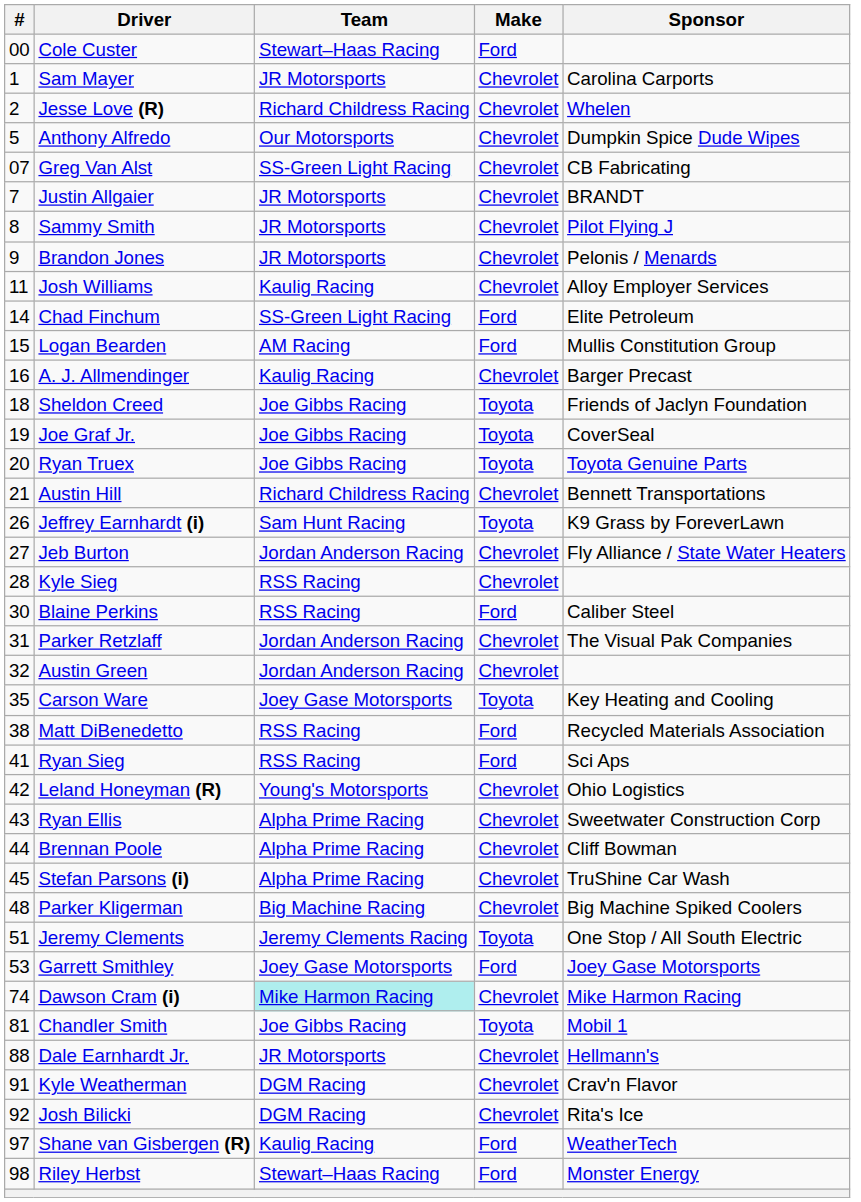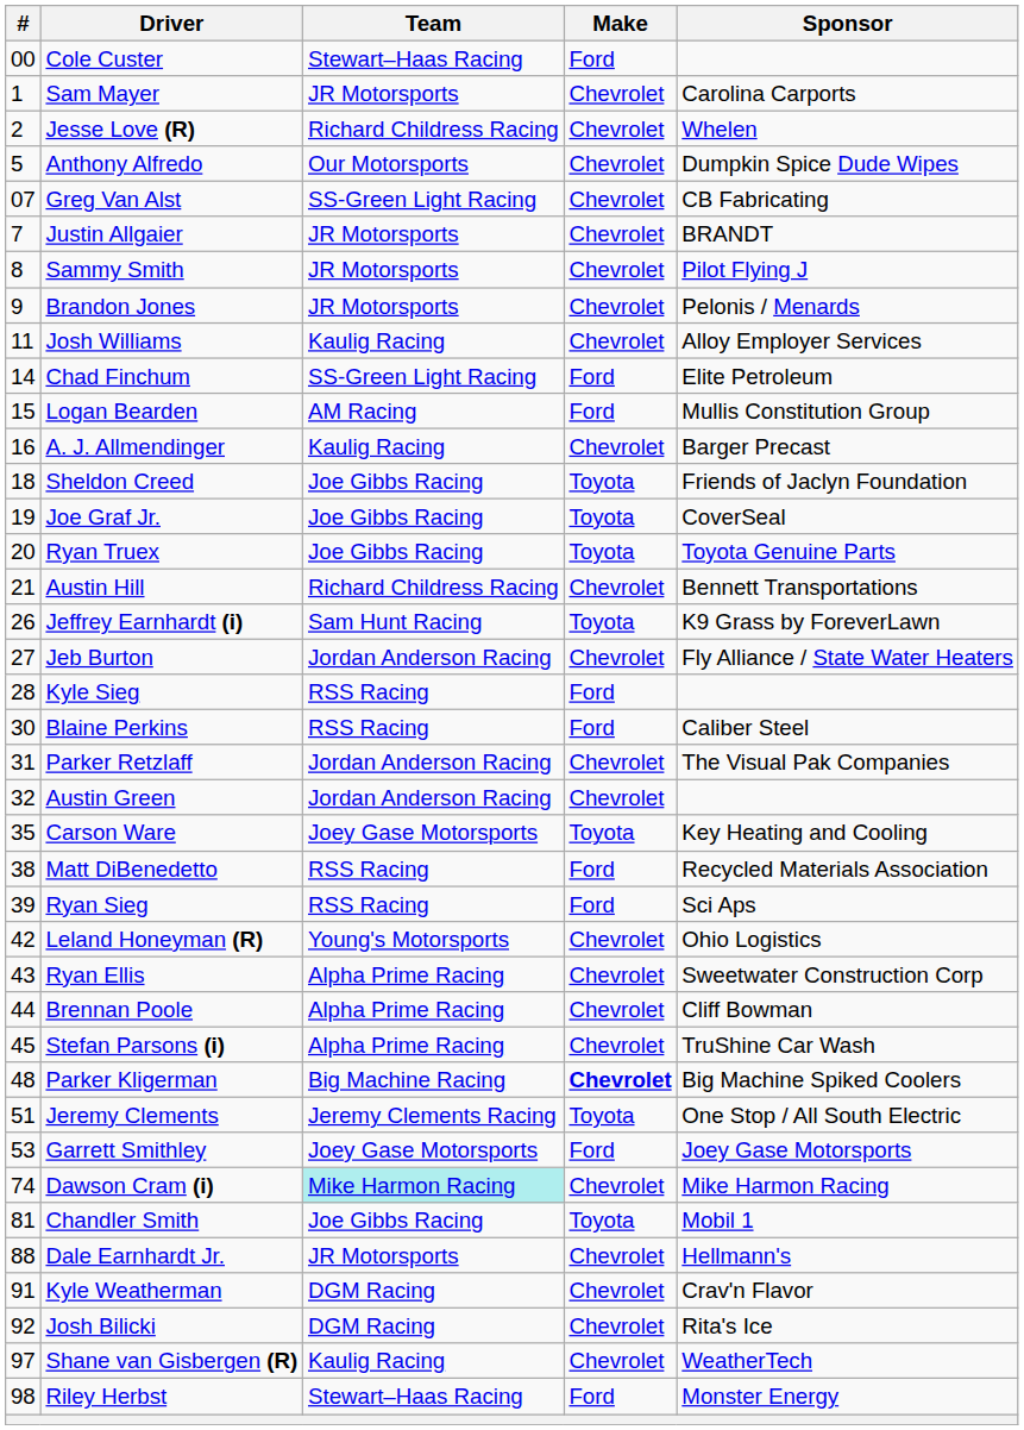 <table class="wikitable" style="font-size:95%">
 <tr>
 <th>#</th>
 <th>Driver</th>
 <th>Team</th>
 <th>Make</th>
 <th>Sponsor</th>
 </tr>
 <tr>
 <td>00</td>
 <td><a href='#'>Cole Custer</a></td>
 <td><a href='#'>Stewart–Haas Racing</a></td>
 <td><a href='#'>Ford</a></td>
 <td></td>
 </tr>
 <tr>
 <td>1</td>
 <td><a href='#'>Sam Mayer</a></td>
 <td><a href='#'>JR Motorsports</a></td>
 <td><a href='#'>Chevrolet</a></td>
 <td>Carolina Carports</td>
 </tr>
 <tr>
 <td>2</td>
 <td><a href='#'>Jesse Love</a> <strong>(R)</strong></td>
 <td nowrap><a href='#'>Richard Childress Racing</a></td>
 <td><a href='#'>Chevrolet</a></td>
 <td><a href='#'>Whelen</a></td>
 </tr>
 <tr>
 <td>5</td>
 <td><a href='#'>Anthony Alfredo</a></td>
 <td><a href='#'>Our Motorsports</a></td>
 <td><a href='#'>Chevrolet</a></td>
 <td>Dumpkin Spice <a href='#'>Dude Wipes</a></td>
 </tr>
 <tr>
 <td>07</td>
 <td><a href='#'>Greg Van Alst</a></td>
 <td><a href='#'>SS-Green Light Racing</a></td>
 <td><a href='#'>Chevrolet</a></td>
 <td>CB Fabricating</td>
 </tr>
 <tr>
 <td>7</td>
 <td><a href='#'>Justin Allgaier</a></td>
 <td><a href='#'>JR Motorsports</a></td>
 <td><a href='#'>Chevrolet</a></td>
 <td>BRANDT</td>
 </tr>
 <tr>
 <td>8</td>
 <td><a href='#'>Sammy Smith</a></td>
 <td><a href='#'>JR Motorsports</a></td>
 <td><a href='#'>Chevrolet</a></td>
 <td><a href='#'>Pilot Flying J</a></td>
 </tr>
 <tr>
 <td>9</td>
 <td><a href='#'>Brandon Jones</a></td>
 <td><a href='#'>JR Motorsports</a></td>
 <td><a href='#'>Chevrolet</a></td>
 <td>Pelonis / <a href='#'>Menards</a></td>
 </tr>
 <tr>
 <td>11</td>
 <td><a href='#'>Josh Williams</a></td>
 <td><a href='#'>Kaulig Racing</a></td>
 <td><a href='#'>Chevrolet</a></td>
 <td>Alloy Employer Services</td>
 </tr>
 <tr>
 <td>14</td>
 <td><a href='#'>Chad Finchum</a></td>
 <td><a href='#'>SS-Green Light Racing</a></td>
 <td><a href='#'>Ford</a></td>
 <td>Elite Petroleum</td>
 </tr>
 <tr>
 <td>15</td>
 <td><a href='#'>Logan Bearden</a></td>
 <td><a href='#'>AM Racing</a></td>
 <td><a href='#'>Ford</a></td>
 <td>Mullis Constitution Group</td>
 </tr>
 <tr>
 <td>16</td>
 <td><a href='#'>A. J. Allmendinger</a></td>
 <td><a href='#'>Kaulig Racing</a></td>
 <td><a href='#'>Chevrolet</a></td>
 <td>Barger Precast</td>
 </tr>
 <tr>
 <td>18</td>
 <td><a href='#'>Sheldon Creed</a></td>
 <td><a href='#'>Joe Gibbs Racing</a></td>
 <td><a href='#'>Toyota</a></td>
 <td>Friends of Jaclyn Foundation</td>
 </tr>
 <tr>
 <td>19</td>
 <td><a href='#'>Joe Graf Jr.</a></td>
 <td><a href='#'>Joe Gibbs Racing</a></td>
 <td><a href='#'>Toyota</a></td>
 <td>CoverSeal</td>
 </tr>
 <tr>
 <td>20</td>
 <td><a href='#'>Ryan Truex</a></td>
 <td><a href='#'>Joe Gibbs Racing</a></td>
 <td><a href='#'>Toyota</a></td>
 <td><a href='#'>Toyota Genuine Parts</a></td>
 </tr>
 <tr>
 <td>21</td>
 <td><a href='#'>Austin Hill</a></td>
 <td><a href='#'>Richard Childress Racing</a></td>
 <td><a href='#'>Chevrolet</a></td>
 <td>Bennett Transportations</td>
 </tr>
 <tr>
 <td>26</td>
 <td><a href='#'>Jeffrey Earnhardt</a> <strong>(i)</strong></td>
 <td><a href='#'>Sam Hunt Racing</a></td>
 <td><a href='#'>Toyota</a></td>
 <td>K9 Grass by ForeverLawn</td>
 </tr>
 <tr>
 <td>27</td>
 <td><a href='#'>Jeb Burton</a></td>
 <td><a href='#'>Jordan Anderson Racing</a></td>
 <td><a href='#'>Chevrolet</a></td>
 <td>Fly Alliance / <a href='#'>State Water Heaters</a></td>
 </tr>
 <tr>
 <td>28</td>
 <td><a href='#'>Kyle Sieg</a></td>
 <td><a href='#'>RSS Racing</a></td>
-<td><a href='#'>Chevrolet</a></td>
+<td><a href='#'>Ford</a></td>
 <td></td>
 </tr>
 <tr>
 <td>30</td>
 <td><a href='#'>Blaine Perkins</a></td>
 <td><a href='#'>RSS Racing</a></td>
 <td><a href='#'>Ford</a></td>
 <td>Caliber Steel</td>
 </tr>
 <tr>
 <td>31</td>
 <td><a href='#'>Parker Retzlaff</a></td>
 <td><a href='#'>Jordan Anderson Racing</a></td>
 <td><a href='#'>Chevrolet</a></td>
 <td>The Visual Pak Companies</td>
 </tr>
 <tr>
 <td>32</td>
 <td><a href='#'>Austin Green</a></td>
 <td><a href='#'>Jordan Anderson Racing</a></td>
 <td><a href='#'>Chevrolet</a></td>
 <td></td>
 </tr>
 <tr>
 <td>35</td>
 <td><a href='#'>Carson Ware</a></td>
 <td><a href='#'>Joey Gase Motorsports</a></td>
 <td><a href='#'>Toyota</a></td>
 <td>Key Heating and Cooling</td>
 </tr>
 <tr>
 <td>38</td>
 <td><a href='#'>Matt DiBenedetto</a></td>
 <td><a href='#'>RSS Racing</a></td>
 <td><a href='#'>Ford</a></td>
 <td nowrap>Recycled Materials Association</td>
 </tr>
 <tr>
-<td>41</td>
+<td>39</td>
 <td><a href='#'>Ryan Sieg</a></td>
 <td><a href='#'>RSS Racing</a></td>
 <td><a href='#'>Ford</a></td>
 <td>Sci Aps</td>
 </tr>
 <tr>
 <td>42</td>
 <td><a href='#'>Leland Honeyman</a> <strong>(R)</strong></td>
 <td><a href='#'>Young's Motorsports</a></td>
 <td><a href='#'>Chevrolet</a></td>
 <td>Ohio Logistics</td>
 </tr>
 <tr>
 <td>43</td>
 <td><a href='#'>Ryan Ellis</a></td>
 <td><a href='#'>Alpha Prime Racing</a></td>
 <td><a href='#'>Chevrolet</a></td>
 <td>Sweetwater Construction Corp</td>
 </tr>
 <tr>
 <td>44</td>
 <td><a href='#'>Brennan Poole</a></td>
 <td><a href='#'>Alpha Prime Racing</a></td>
 <td><a href='#'>Chevrolet</a></td>
 <td>Cliff Bowman</td>
 </tr>
 <tr>
 <td>45</td>
 <td><a href='#'>Stefan Parsons</a> <strong>(i)</strong></td>
 <td><a href='#'>Alpha Prime Racing</a></td>
 <td><a href='#'>Chevrolet</a></td>
 <td>TruShine Car Wash</td>
 </tr>
 <tr>
 <td>48</td>
 <td><a href='#'>Parker Kligerman</a></td>
 <td><a href='#'>Big Machine Racing</a></td>
-<td><a href='#'>Chevrolet</a></td>
+<td><strong><a href='#'>Chevrolet</a></strong></td>
 <td>Big Machine Spiked Coolers</td>
 </tr>
 <tr>
 <td>51</td>
 <td><a href='#'>Jeremy Clements</a></td>
 <td><a href='#'>Jeremy Clements Racing</a></td>
 <td><a href='#'>Toyota</a></td>
 <td>One Stop / All South Electric</td>
 </tr>
 <tr>
 <td>53</td>
 <td><a href='#'>Garrett Smithley</a></td>
 <td><a href='#'>Joey Gase Motorsports</a></td>
 <td><a href='#'>Ford</a></td>
 <td><a href='#'>Joey Gase Motorsports</a></td>
 </tr>
 <tr>
 <td>74</td>
 <td><a href='#'>Dawson Cram</a> <strong>(i)</strong></td>
 <td style="background: paleturquoise;"><a href='#'>Mike Harmon Racing</a></td>
 <td><a href='#'>Chevrolet</a></td>
 <td><a href='#'>Mike Harmon Racing</a></td>
 </tr>
 <tr>
 <td>81</td>
 <td><a href='#'>Chandler Smith</a></td>
 <td><a href='#'>Joe Gibbs Racing</a></td>
 <td><a href='#'>Toyota</a></td>
 <td><a href='#'>Mobil 1</a></td>
 </tr>
 <tr>
 <td>88</td>
 <td><a href='#'>Dale Earnhardt Jr.</a></td>
 <td><a href='#'>JR Motorsports</a></td>
 <td><a href='#'>Chevrolet</a></td>
 <td><a href='#'>Hellmann's</a></td>
 </tr>
 <tr>
 <td>91</td>
 <td><a href='#'>Kyle Weatherman</a></td>
 <td><a href='#'>DGM Racing</a></td>
 <td><a href='#'>Chevrolet</a></td>
 <td>Crav'n Flavor</td>
 </tr>
 <tr>
 <td>92</td>
 <td><a href='#'>Josh Bilicki</a></td>
 <td><a href='#'>DGM Racing</a></td>
 <td><a href='#'>Chevrolet</a></td>
 <td>Rita's Ice</td>
 </tr>
 <tr>
 <td>97</td>
 <td nowrap><a href='#'>Shane van Gisbergen</a> <strong>(R)</strong></td>
 <td><a href='#'>Kaulig Racing</a></td>
-<td><a href='#'>Ford</a></td>
+<td><a href='#'>Chevrolet</a></td>
 <td><a href='#'>WeatherTech</a></td>
 </tr>
 <tr>
 <td>98</td>
 <td><a href='#'>Riley Herbst</a></td>
 <td><a href='#'>Stewart–Haas Racing</a></td>
 <td><a href='#'>Ford</a></td>
 <td><a href='#'>Monster Energy</a></td>
 </tr>
 <tr>
 <th colspan="5"></th>
 </tr>
 </table>
